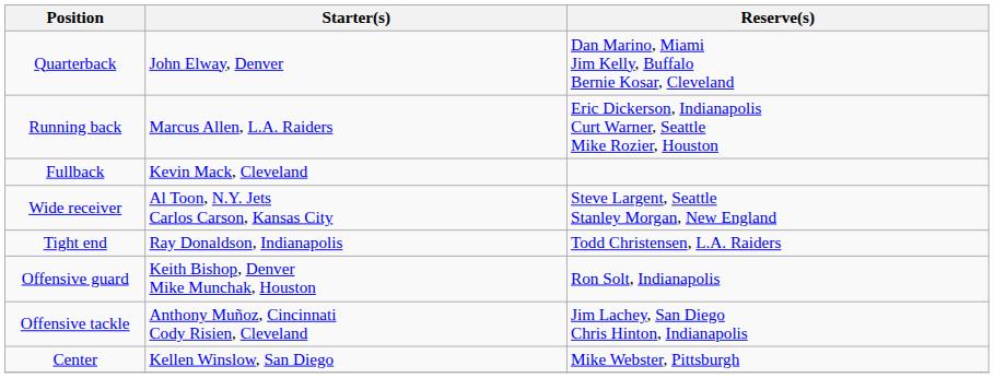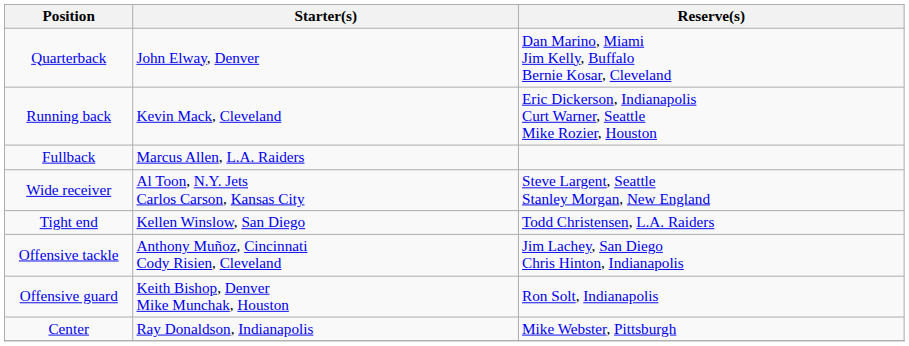 <table class="wikitable" width=75%>
 <tr>
 <th width=10%>Position</th>
 <th width=30%>Starter(s)</th>
 <th width=30%>Reserve(s)</th>
 </tr>
 <tr>
 <td align=center><a href='#'>Quarterback</a></td>
 <td> <a href='#'>John Elway</a>, <a href='#'>Denver</a></td>
 <td> <a href='#'>Dan Marino</a>, <a href='#'>Miami</a><br> <a href='#'>Jim Kelly</a>, <a href='#'>Buffalo</a><br> <a href='#'>Bernie Kosar</a>, <a href='#'>Cleveland</a></td>
 </tr>
 <tr>
 <td align=center><a href='#'>Running back</a></td>
-<td> <a href='#'>Marcus Allen</a>, <a href='#'>L.A. Raiders</a></td>
+<td> <a href='#'>Kevin Mack</a>, <a href='#'>Cleveland</a></td>
 <td> <a href='#'>Eric Dickerson</a>, <a href='#'>Indianapolis</a><br> <a href='#'>Curt Warner</a>, <a href='#'>Seattle</a><br> <a href='#'>Mike Rozier</a>, <a href='#'>Houston</a></td>
 </tr>
 <tr>
 <td align=center><a href='#'>Fullback</a></td>
-<td> <a href='#'>Kevin Mack</a>, <a href='#'>Cleveland</a></td>
+<td> <a href='#'>Marcus Allen</a>, <a href='#'>L.A. Raiders</a></td>
 <td></td>
 </tr>
 <tr>
 <td align=center><a href='#'>Wide receiver</a></td>
 <td> <a href='#'>Al Toon</a>, <a href='#'>N.Y. Jets</a><br> <a href='#'>Carlos Carson</a>, <a href='#'>Kansas City</a></td>
 <td> <a href='#'>Steve Largent</a>, <a href='#'>Seattle</a><br> <a href='#'>Stanley Morgan</a>, <a href='#'>New England</a></td>
 </tr>
 <tr>
 <td align=center><a href='#'>Tight end</a></td>
-<td> <a href='#'>Ray Donaldson</a>, <a href='#'>Indianapolis</a></td>
+<td> <a href='#'>Kellen Winslow</a>, <a href='#'>San Diego</a></td>
 <td> <a href='#'>Todd Christensen</a>, <a href='#'>L.A. Raiders</a></td>
+</tr>
+<tr>
+<td align=center><a href='#'>Offensive tackle</a></td>
+<td> <a href='#'>Anthony Muñoz</a>, <a href='#'>Cincinnati</a><br> <a href='#'>Cody Risien</a>, <a href='#'>Cleveland</a></td>
+<td> <a href='#'>Jim Lachey</a>, <a href='#'>San Diego</a><br> <a href='#'>Chris Hinton</a>, <a href='#'>Indianapolis</a></td>
 </tr>
 <tr>
 <td align=center><a href='#'>Offensive guard</a></td>
 <td> <a href='#'>Keith Bishop</a>, <a href='#'>Denver</a><br> <a href='#'>Mike Munchak</a>, <a href='#'>Houston</a></td>
 <td> <a href='#'>Ron Solt</a>, <a href='#'>Indianapolis</a></td>
 </tr>
 <tr>
-<td align=center><a href='#'>Offensive tackle</a></td>
-<td> <a href='#'>Anthony Muñoz</a>, <a href='#'>Cincinnati</a><br> <a href='#'>Cody Risien</a>, <a href='#'>Cleveland</a></td>
-<td> <a href='#'>Jim Lachey</a>, <a href='#'>San Diego</a><br> <a href='#'>Chris Hinton</a>, <a href='#'>Indianapolis</a></td>
-</tr>
-<tr>
 <td align=center><a href='#'>Center</a></td>
-<td> <a href='#'>Kellen Winslow</a>, <a href='#'>San Diego</a></td>
+<td> <a href='#'>Ray Donaldson</a>, <a href='#'>Indianapolis</a></td>
 <td> <a href='#'>Mike Webster</a>, <a href='#'>Pittsburgh</a></td>
 </tr>
 <tr>
 </tr>
 </table>
